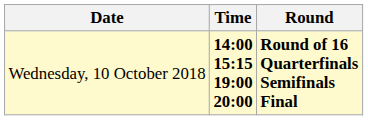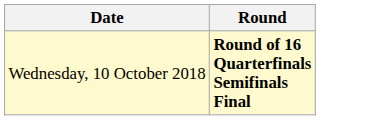 <table class="wikitable">
 <tr>
 <th>Date</th>
-<th>Time</th>
 <th>Round</th>
 </tr>
 <tr>
 <td style=background:lemonchiffon>Wednesday, 10 October 2018</td>
-<td style=background:lemonchiffon align=right><strong>14:00<br>15:15<br>19:00<br>20:00</strong></td>
 <td style=background:lemonchiffon><strong>Round of 16<br>Quarterfinals<br>Semifinals<br>Final</strong></td>
 </tr>
 </table>
